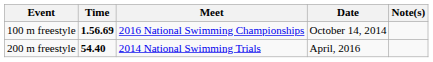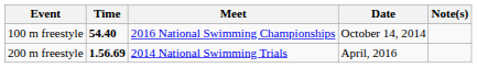 <table class="wikitable">
 <tr>
 <th>Event</th>
 <th>Time</th>
 <th>Meet</th>
 <th>Date</th>
 <th>Note(s)</th>
 </tr>
 <tr>
 <td>100 m freestyle</td>
-<td><strong>1.56.69</strong></td>
+<td><strong>54.40</strong></td>
 <td><a href='#'>2016 National Swimming Championships</a></td>
 <td>October 14, 2014</td>
 <td></td>
 </tr>
 <tr>
 <td>200 m freestyle</td>
-<td><strong>54.40</strong></td>
+<td><strong>1.56.69</strong></td>
 <td><a href='#'>2014 National Swimming Trials</a></td>
 <td>April, 2016</td>
 <td></td>
 </tr>
 </table>
